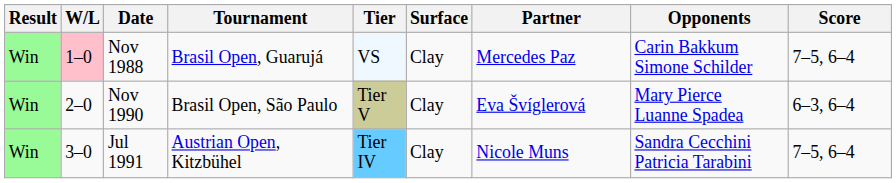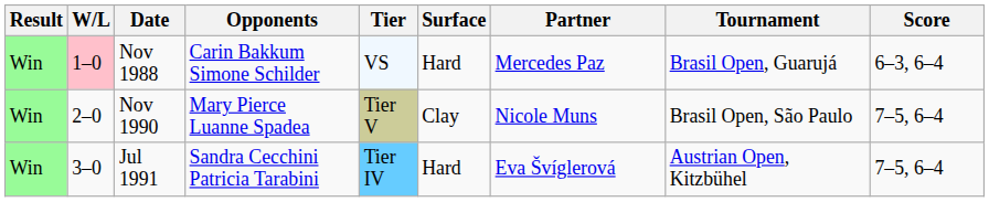 <table class="sortable wikitable">
 <tr>
 <th>Result</th>
 <th style="width:30px" class="unsortable">W/L</th>
 <th style="width:50px">Date</th>
-<th style="width:160px">Tournament</th>
+<th style="width:135px">Opponents</th>
 <th style="width:40px">Tier</th>
 <th style="width:50px">Surface</th>
 <th style="width:135px">Partner</th>
-<th style="width:135px">Opponents</th>
+<th style="width:160px">Tournament</th>
 <th style="width:85px" class="unsortable">Score</th>
 </tr>
 <tr>
 <td style="background:#98fb98;">Win</td>
 <td style="background: pink;">1–0</td>
 <td>Nov 1988</td>
+<td> <a href='#'>Carin Bakkum</a> <br>  <a href='#'>Simone Schilder</a></td>
+<td style="background:#f0f8ff;">VS</td>
+<td>Hard</td>
+<td> <a href='#'>Mercedes Paz</a></td>
 <td><a href='#'>Brasil Open</a>, Guarujá</td>
-<td style="background:#f0f8ff;">VS</td>
-<td>Clay</td>
-<td> <a href='#'>Mercedes Paz</a></td>
-<td> <a href='#'>Carin Bakkum</a> <br>  <a href='#'>Simone Schilder</a></td>
-<td>7–5, 6–4</td>
+<td>6–3, 6–4</td>
 </tr>
 <tr>
 <td style="background:#98fb98;">Win</td>
 <td>2–0</td>
 <td>Nov 1990</td>
-<td>Brasil Open, São Paulo</td>
+<td> <a href='#'>Mary Pierce</a> <br>  <a href='#'>Luanne Spadea</a></td>
 <td style="background:#cccc99;">Tier V</td>
 <td>Clay</td>
-<td> <a href='#'>Eva Švíglerová</a></td>
-<td> <a href='#'>Mary Pierce</a> <br>  <a href='#'>Luanne Spadea</a></td>
-<td>6–3, 6–4</td>
+<td> <a href='#'>Nicole Muns</a></td>
+<td>Brasil Open, São Paulo</td>
+<td>7–5, 6–4</td>
 </tr>
 <tr>
 <td style="background:#98fb98;">Win</td>
 <td>3–0</td>
 <td>Jul 1991</td>
+<td> <a href='#'>Sandra Cecchini</a> <br>  <a href='#'>Patricia Tarabini</a></td>
+<td style="background:#66ccff;">Tier IV</td>
+<td>Hard</td>
+<td> <a href='#'>Eva Švíglerová</a></td>
 <td><a href='#'>Austrian Open</a>, Kitzbühel</td>
-<td style="background:#66ccff;">Tier IV</td>
-<td>Clay</td>
-<td> <a href='#'>Nicole Muns</a></td>
-<td> <a href='#'>Sandra Cecchini</a> <br>  <a href='#'>Patricia Tarabini</a></td>
 <td>7–5, 6–4</td>
 </tr>
 </table>
